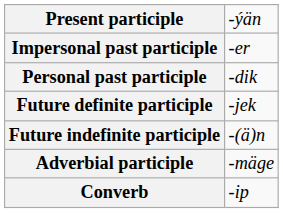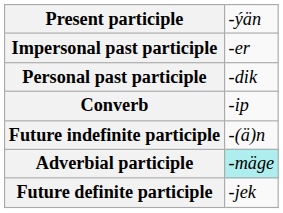 <table class=wikitable>
 <tr>
 <th>Present participle</th>
 <td><em>-ýän</em></td>
 </tr>
 <tr>
 <th>Impersonal past participle</th>
 <td><em>-er</em></td>
 </tr>
 <tr>
 <th>Personal past participle</th>
 <td><em>-dik</em></td>
 </tr>
 <tr>
-<th>Future definite participle</th>
-<td><em>-jek</em></td>
+<th>Converb</th>
+<td><em>-ip</em></td>
 </tr>
 <tr>
 <th>Future indefinite participle</th>
 <td><em>-(ä)n</em></td>
 </tr>
 <tr>
 <th>Adverbial participle</th>
-<td><em>-mäge</em></td>
+<td style="background: paleturquoise;"><em>-mäge</em></td>
 </tr>
 <tr>
-<th>Converb</th>
-<td><em>-ip</em></td>
+<th>Future definite participle</th>
+<td><em>-jek</em></td>
 </tr>
 </table>
